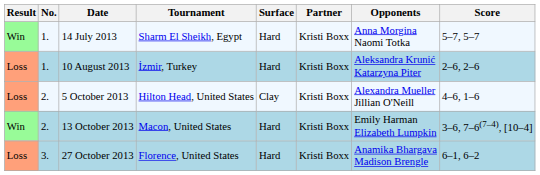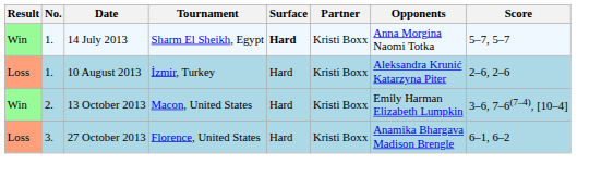 <table class="sortable wikitable" style=font-size:97%>
 <tr>
 <th>Result</th>
 <th>No.</th>
 <th>Date</th>
 <th>Tournament</th>
 <th>Surface</th>
 <th>Partner</th>
 <th>Opponents</th>
 <th class="unsortable">Score</th>
 </tr>
 <tr style="background:#f0f8ff;">
 <td style="background:#98fb98;">Win</td>
 <td>1.</td>
 <td>14 July 2013</td>
 <td><a href='#'>Sharm El Sheikh</a>, Egypt</td>
-<td>Hard</td>
+<td><strong>Hard</strong></td>
 <td> Kristi Boxx</td>
 <td> <a href='#'>Anna Morgina</a> <br>  Naomi Totka</td>
 <td>5–7, 5–7</td>
 </tr>
 <tr style="background:lightblue;">
 <td style="background:#ffa07a;">Loss</td>
 <td>1.</td>
 <td>10 August 2013</td>
 <td><a href='#'>İzmir</a>, Turkey</td>
 <td>Hard</td>
 <td> Kristi Boxx</td>
 <td> <a href='#'>Aleksandra Krunić</a> <br>  <a href='#'>Katarzyna Piter</a></td>
 <td>2–6, 2–6</td>
-</tr>
-<tr style="background:#f0f8ff;">
-<td style="background:#ffa07a;">Loss</td>
-<td>2.</td>
-<td>5 October 2013</td>
-<td><a href='#'>Hilton Head</a>, United States</td>
-<td>Clay</td>
-<td> Kristi Boxx</td>
-<td> <a href='#'>Alexandra Mueller</a> <br>  Jillian O'Neill</td>
-<td>4–6, 1–6</td>
 </tr>
 <tr style="background:lightblue;">
 <td style="background:#98fb98;">Win</td>
 <td>2.</td>
 <td>13 October 2013</td>
 <td><a href='#'>Macon</a>, United States</td>
 <td>Hard</td>
 <td> Kristi Boxx</td>
 <td> Emily Harman <br>  <a href='#'>Elizabeth Lumpkin</a></td>
 <td>3–6, 7–6<sup>(7–4)</sup>, [10–4]</td>
 </tr>
 <tr style="background:lightblue;">
 <td style="background:#ffa07a;">Loss</td>
 <td>3.</td>
 <td>27 October 2013</td>
 <td><a href='#'>Florence</a>, United States</td>
 <td>Hard</td>
 <td> Kristi Boxx</td>
 <td> <a href='#'>Anamika Bhargava</a> <br>  <a href='#'>Madison Brengle</a></td>
 <td>6–1, 6–2</td>
 </tr>
 </table>
